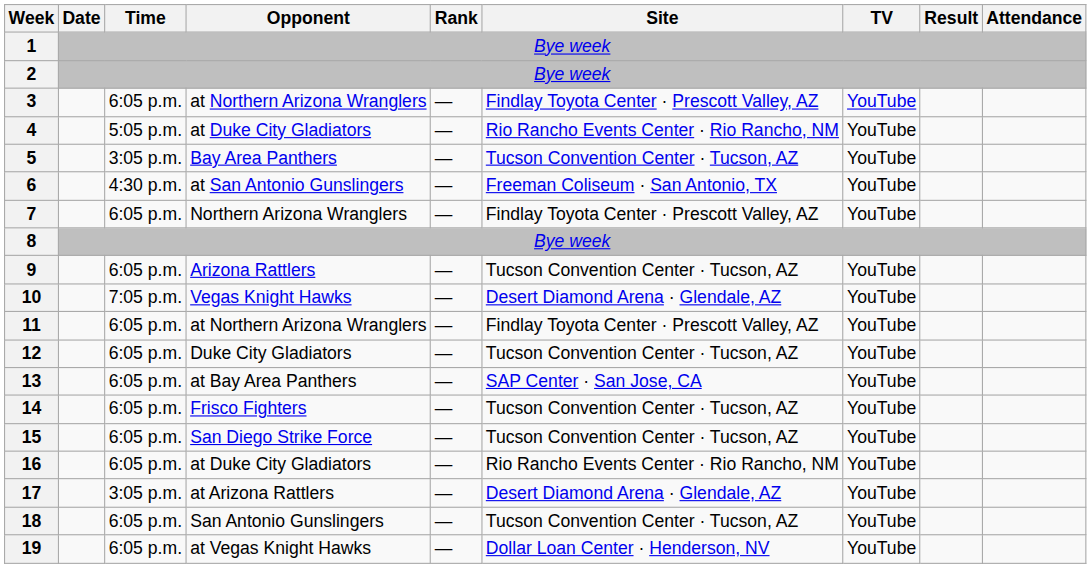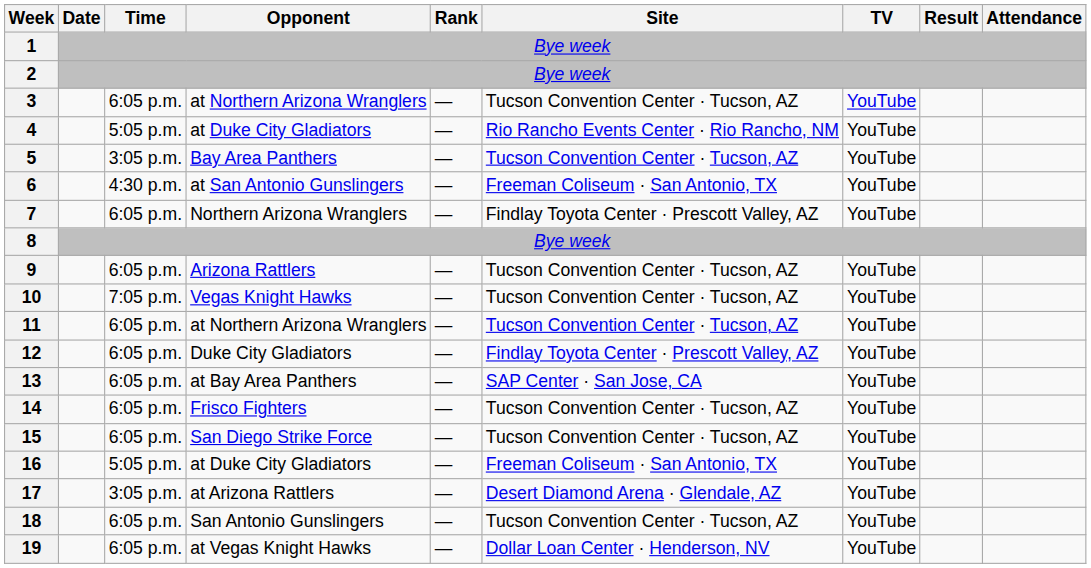 <table class="wikitable">
 <tr>
 <th>Week</th>
 <th>Date</th>
 <th>Time</th>
 <th>Opponent</th>
 <th>Rank</th>
 <th>Site</th>
 <th>TV</th>
 <th>Result</th>
 <th>Attendance</th>
 </tr>
 <tr>
 <th>1</th>
 <td colspan="8" style="background:#BFBFBF; text-align: center"><em><a href='#'>Bye week</a></em></td>
 </tr>
 <tr>
 <th>2</th>
 <td colspan="8" style="background:#BFBFBF; text-align: center"><em><a href='#'>Bye week</a></em></td>
 </tr>
 <tr>
 <th>3</th>
 <td></td>
 <td>6:05 p.m.</td>
 <td>at <a href='#'>Northern Arizona Wranglers</a></td>
 <td>—</td>
-<td><a href='#'>Findlay Toyota Center</a> · <a href='#'>Prescott Valley, AZ</a></td>
+<td>Tucson Convention Center · Tucson, AZ</td>
 <td><a href='#'>YouTube</a></td>
 <td></td>
 <td></td>
 </tr>
 <tr>
 <th>4</th>
 <td></td>
 <td>5:05 p.m.</td>
 <td>at <a href='#'>Duke City Gladiators</a></td>
 <td>—</td>
 <td><a href='#'>Rio Rancho Events Center</a> · <a href='#'>Rio Rancho, NM</a></td>
 <td>YouTube</td>
 <td></td>
 <td></td>
 </tr>
 <tr>
 <th>5</th>
 <td></td>
 <td>3:05 p.m.</td>
 <td><a href='#'>Bay Area Panthers</a></td>
 <td>—</td>
 <td><a href='#'>Tucson Convention Center</a> · <a href='#'>Tucson, AZ</a></td>
 <td>YouTube</td>
 <td></td>
 <td></td>
 </tr>
 <tr>
 <th>6</th>
 <td></td>
 <td>4:30 p.m.</td>
 <td>at <a href='#'>San Antonio Gunslingers</a></td>
 <td>—</td>
 <td><a href='#'>Freeman Coliseum</a> · <a href='#'>San Antonio, TX</a></td>
 <td>YouTube</td>
 <td></td>
 <td></td>
 </tr>
 <tr>
 <th>7</th>
 <td></td>
 <td>6:05 p.m.</td>
 <td>Northern Arizona Wranglers</td>
 <td>—</td>
 <td>Findlay Toyota Center · Prescott Valley, AZ</td>
 <td>YouTube</td>
 <td></td>
 <td></td>
 </tr>
 <tr>
 <th>8</th>
 <td colspan="8" style="background:#BFBFBF; text-align: center"><em><a href='#'>Bye week</a></em></td>
 </tr>
 <tr>
 <th>9</th>
 <td></td>
 <td>6:05 p.m.</td>
 <td><a href='#'>Arizona Rattlers</a></td>
 <td>—</td>
 <td>Tucson Convention Center · Tucson, AZ</td>
 <td>YouTube</td>
 <td></td>
 <td></td>
 </tr>
 <tr>
 <th>10</th>
 <td></td>
 <td>7:05 p.m.</td>
 <td><a href='#'>Vegas Knight Hawks</a></td>
 <td>—</td>
-<td><a href='#'>Desert Diamond Arena</a> · <a href='#'>Glendale, AZ</a></td>
+<td>Tucson Convention Center · Tucson, AZ</td>
 <td>YouTube</td>
 <td></td>
 <td></td>
 </tr>
 <tr>
 <th>11</th>
 <td></td>
 <td>6:05 p.m.</td>
 <td>at Northern Arizona Wranglers</td>
 <td>—</td>
-<td>Findlay Toyota Center · Prescott Valley, AZ</td>
+<td><a href='#'>Tucson Convention Center</a> · <a href='#'>Tucson, AZ</a></td>
 <td>YouTube</td>
 <td></td>
 <td></td>
 </tr>
 <tr>
 <th>12</th>
 <td></td>
 <td>6:05 p.m.</td>
 <td>Duke City Gladiators</td>
 <td>—</td>
-<td>Tucson Convention Center · Tucson, AZ</td>
+<td><a href='#'>Findlay Toyota Center</a> · <a href='#'>Prescott Valley, AZ</a></td>
 <td>YouTube</td>
 <td></td>
 <td></td>
 </tr>
 <tr>
 <th>13</th>
 <td></td>
 <td>6:05 p.m.</td>
 <td>at Bay Area Panthers</td>
 <td>—</td>
 <td><a href='#'>SAP Center</a> · <a href='#'>San Jose, CA</a></td>
 <td>YouTube</td>
 <td></td>
 <td></td>
 </tr>
 <tr>
 <th>14</th>
 <td></td>
 <td>6:05 p.m.</td>
 <td><a href='#'>Frisco Fighters</a></td>
 <td>—</td>
 <td>Tucson Convention Center · Tucson, AZ</td>
 <td>YouTube</td>
 <td></td>
 <td></td>
 </tr>
 <tr>
 <th>15</th>
 <td></td>
 <td>6:05 p.m.</td>
 <td><a href='#'>San Diego Strike Force</a></td>
 <td>—</td>
 <td>Tucson Convention Center · Tucson, AZ</td>
 <td>YouTube</td>
 <td></td>
 <td></td>
 </tr>
 <tr>
 <th>16</th>
 <td></td>
-<td>6:05 p.m.</td>
+<td>5:05 p.m.</td>
 <td>at Duke City Gladiators</td>
 <td>—</td>
-<td>Rio Rancho Events Center · Rio Rancho, NM</td>
+<td><a href='#'>Freeman Coliseum</a> · <a href='#'>San Antonio, TX</a></td>
 <td>YouTube</td>
 <td></td>
 <td></td>
 </tr>
 <tr>
 <th>17</th>
 <td></td>
 <td>3:05 p.m.</td>
 <td>at Arizona Rattlers</td>
 <td>—</td>
 <td><a href='#'>Desert Diamond Arena</a> · <a href='#'>Glendale, AZ</a></td>
 <td>YouTube</td>
 <td></td>
 <td></td>
 </tr>
 <tr>
 <th>18</th>
 <td></td>
 <td>6:05 p.m.</td>
 <td>San Antonio Gunslingers</td>
 <td>—</td>
 <td>Tucson Convention Center · Tucson, AZ</td>
 <td>YouTube</td>
 <td></td>
 <td></td>
 </tr>
 <tr>
 <th>19</th>
 <td></td>
 <td>6:05 p.m.</td>
 <td>at Vegas Knight Hawks</td>
 <td>—</td>
 <td><a href='#'>Dollar Loan Center</a> · <a href='#'>Henderson, NV</a></td>
 <td>YouTube</td>
 <td></td>
 <td></td>
 </tr>
 </table>
